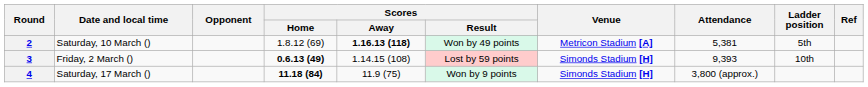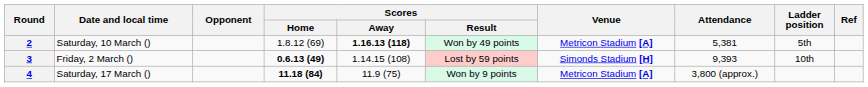 <table class="wikitable plainrowheaders" style="font-size:90%; width:100%; text-align:center;">
 <tr>
 <th scope="col" rowspan=2>Round</th>
 <th scope="col" rowspan=2>Date and local time</th>
 <th scope="col" rowspan=2>Opponent</th>
 <th scope="col" colspan=3>Scores</th>
 <th scope="col" rowspan=2>Venue</th>
 <th scope="col" rowspan=2>Attendance</th>
 <th scope="col" rowspan=2>Ladder<br>position</th>
 <th scope="col" rowspan=2>Ref</th>
 </tr>
 <tr>
 <th scope="col">Home</th>
 <th scope="col">Away</th>
 <th scope="col">Result</th>
 </tr>
 <tr>
 <th scope="row" style="text-align:center;"><a href='#'>2</a></th>
 <td align=left>Saturday, 10 March ()</td>
 <td align=left></td>
 <td>1.8.12 (69)</td>
 <td><strong>1.16.13 (118)</strong></td>
 <td style="background:#d9f9e9;">Won by 49 points</td>
 <td><a href='#'>Metricon Stadium</a> <span></span><a href='#'><strong>[A]</strong></a></td>
 <td>5,381</td>
 <td>5th</td>
 <td></td>
 </tr>
 <tr>
 <th scope="row" style="text-align:center;"><a href='#'>3</a></th>
 <td align=left>Friday, 2 March ()</td>
 <td align=left></td>
 <td><strong>0.6.13 (49)</strong></td>
 <td>1.14.15 (108)</td>
 <td style="background:#fcc;">Lost by 59 points</td>
 <td><a href='#'>Simonds Stadium</a> <span></span><a href='#'><strong>[H]</strong></a></td>
 <td>9,393</td>
 <td>10th</td>
 <td></td>
 </tr>
 <tr>
 <th scope="row" style="text-align:center;"><a href='#'>4</a></th>
 <td align=left>Saturday, 17 March ()</td>
 <td align=left></td>
 <td><strong>11.18 (84)</strong></td>
 <td>11.9 (75)</td>
 <td style="background:#d9f9e9;">Won by 9 points</td>
-<td><a href='#'>Simonds Stadium</a> <span></span><a href='#'><strong>[H]</strong></a></td>
+<td><a href='#'>Metricon Stadium</a> <span></span><a href='#'><strong>[A]</strong></a></td>
 <td>3,800 (approx.)</td>
 <td></td>
 <td></td>
 </tr>
 </table>
